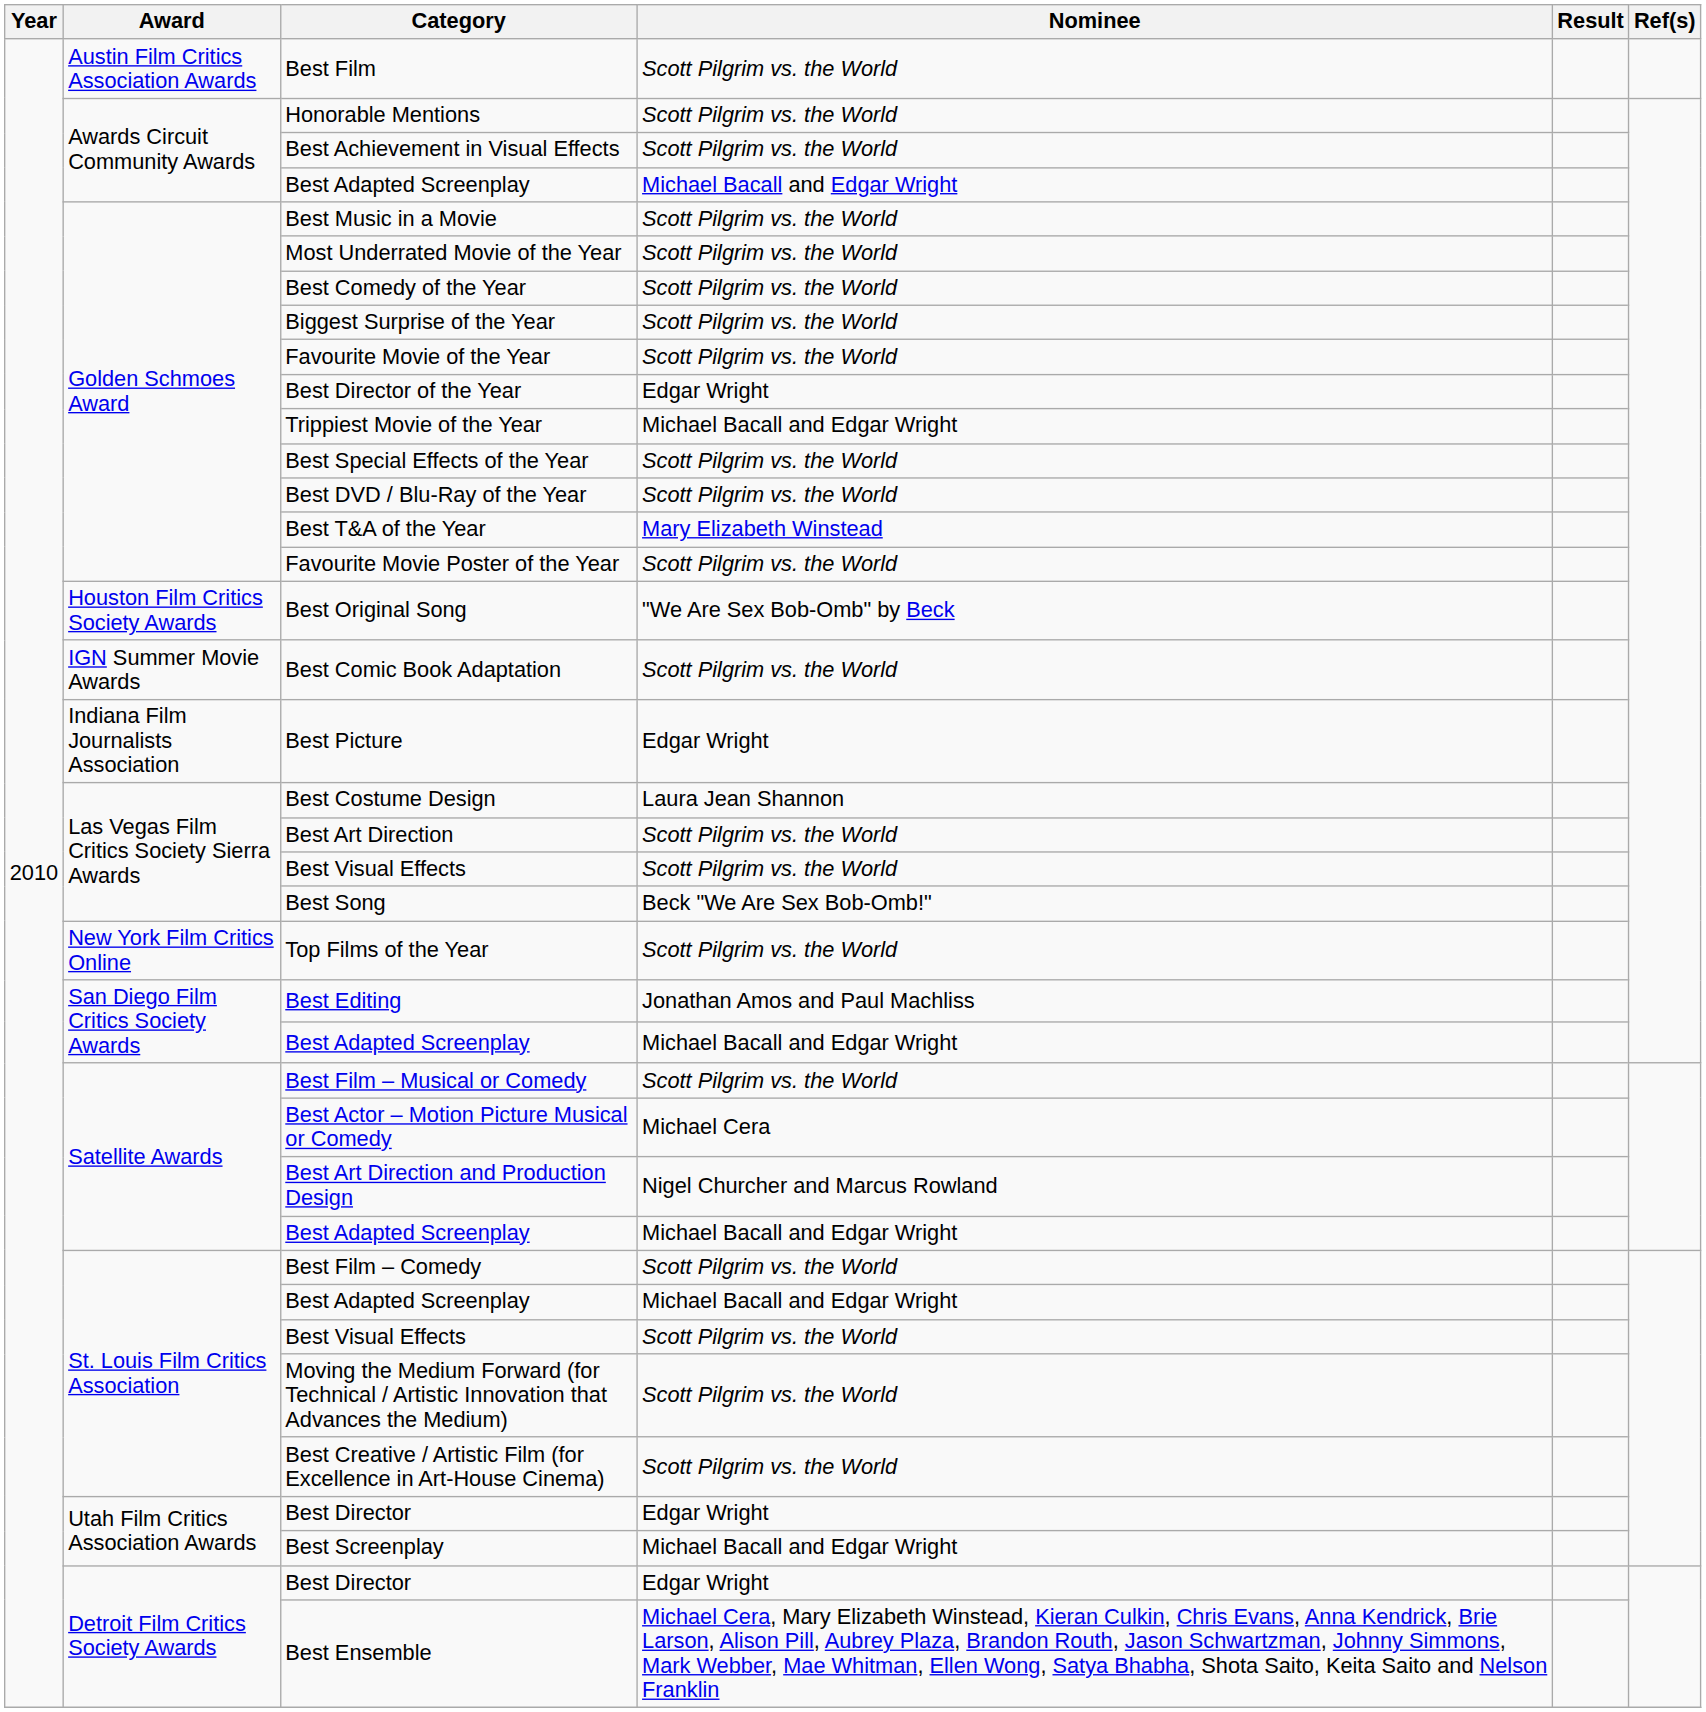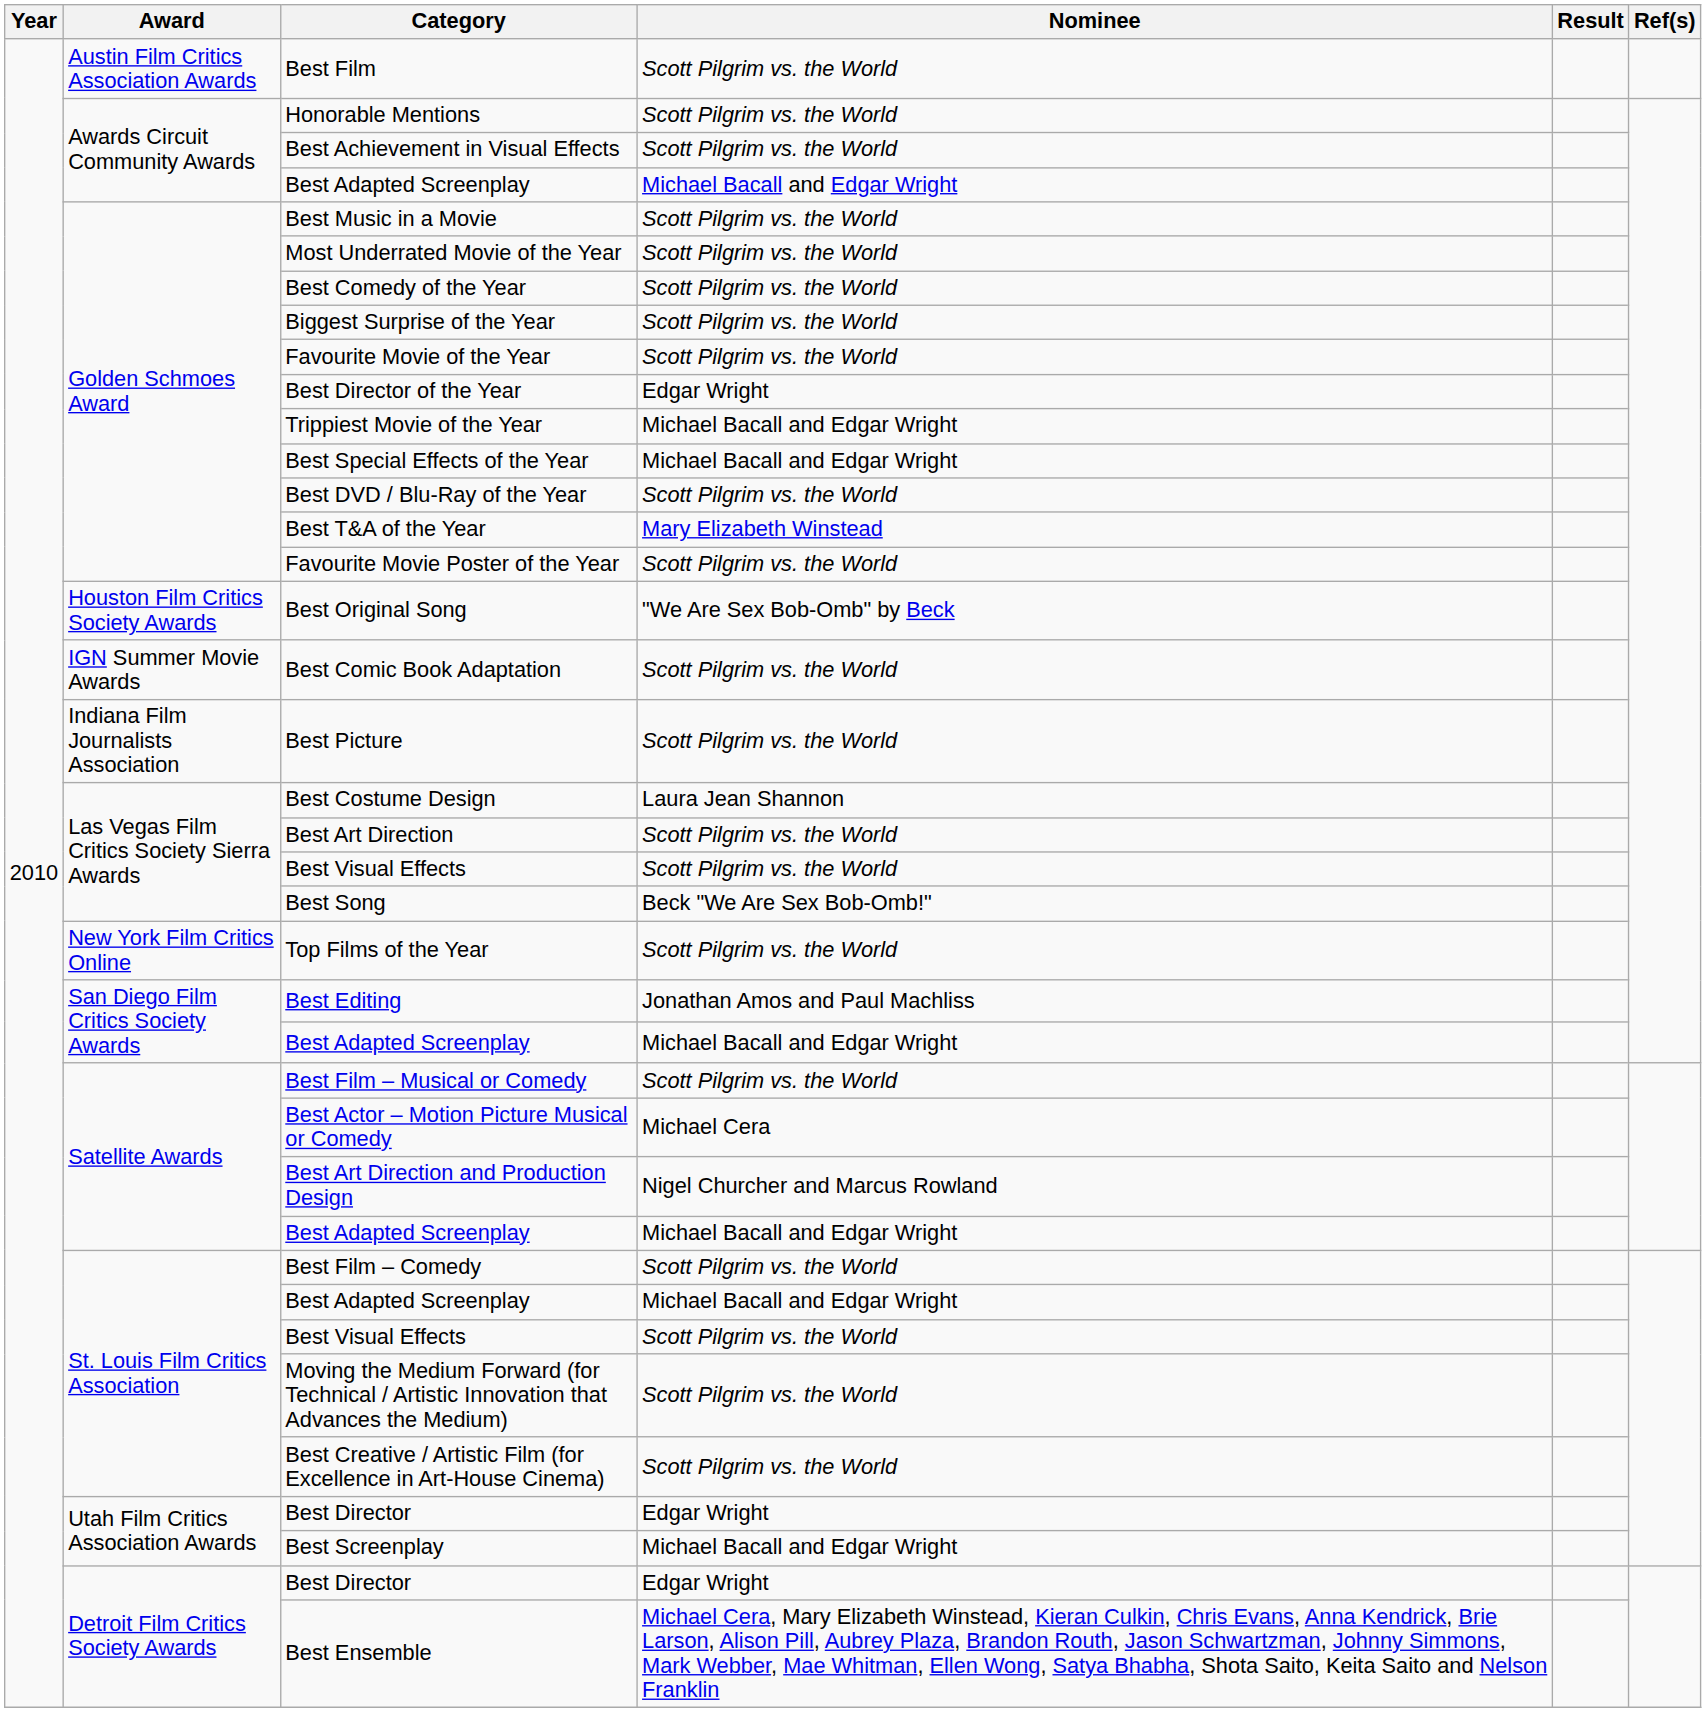 <table class="wikitable">
 <tr>
 <th>Year</th>
 <th>Award</th>
 <th>Category</th>
 <th>Nominee</th>
 <th>Result</th>
 <th>Ref(s)</th>
 </tr>
 <tr>
 <td rowspan="38">2010</td>
 <td><a href='#'>Austin Film Critics Association Awards</a></td>
 <td>Best Film</td>
 <td><em>Scott Pilgrim vs. the World</em></td>
 <td></td>
 <td></td>
 </tr>
 <tr>
 <td rowspan="3">Awards Circuit Community Awards</td>
 <td>Honorable Mentions</td>
 <td><em>Scott Pilgrim vs. the World</em></td>
 <td></td>
 <td rowspan="24"></td>
 </tr>
 <tr>
 <td>Best Achievement in Visual Effects</td>
 <td><em>Scott Pilgrim vs. the World</em></td>
 <td></td>
 </tr>
 <tr>
 <td>Best Adapted Screenplay</td>
 <td><a href='#'>Michael Bacall</a> and <a href='#'>Edgar Wright</a></td>
 <td></td>
 </tr>
 <tr>
 <td rowspan="11"><a href='#'>Golden Schmoes Award</a></td>
 <td>Best Music in a Movie</td>
 <td><em>Scott Pilgrim vs. the World</em></td>
 <td></td>
 </tr>
 <tr>
 <td>Most Underrated Movie of the Year</td>
 <td><em>Scott Pilgrim vs. the World</em></td>
 <td></td>
 </tr>
 <tr>
 <td>Best Comedy of the Year</td>
 <td><em>Scott Pilgrim vs. the World</em></td>
 <td></td>
 </tr>
 <tr>
 <td>Biggest Surprise of the Year</td>
 <td><em>Scott Pilgrim vs. the World</em></td>
 <td></td>
 </tr>
 <tr>
 <td>Favourite Movie of the Year</td>
 <td><em>Scott Pilgrim vs. the World</em></td>
 <td></td>
 </tr>
 <tr>
 <td>Best Director of the Year</td>
 <td>Edgar Wright</td>
 <td></td>
 </tr>
 <tr>
 <td>Trippiest Movie of the Year</td>
 <td>Michael Bacall and Edgar Wright</td>
 <td></td>
 </tr>
 <tr>
 <td>Best Special Effects of the Year</td>
-<td><em>Scott Pilgrim vs. the World</em></td>
+<td>Michael Bacall and Edgar Wright</td>
 <td></td>
 </tr>
 <tr>
 <td>Best DVD / Blu-Ray of the Year</td>
 <td><em>Scott Pilgrim vs. the World</em></td>
 <td></td>
 </tr>
 <tr>
 <td>Best T&A of the Year</td>
 <td><a href='#'>Mary Elizabeth Winstead</a></td>
 <td></td>
 </tr>
 <tr>
 <td>Favourite Movie Poster of the Year</td>
 <td><em>Scott Pilgrim vs. the World</em></td>
 <td></td>
 </tr>
 <tr>
 <td><a href='#'>Houston Film Critics Society Awards</a></td>
 <td>Best Original Song</td>
 <td>"We Are Sex Bob-Omb" by <a href='#'>Beck</a></td>
 <td></td>
 </tr>
 <tr>
 <td><a href='#'>IGN</a> Summer Movie Awards</td>
 <td>Best Comic Book Adaptation</td>
 <td><em>Scott Pilgrim vs. the World</em></td>
 <td></td>
 </tr>
 <tr>
 <td>Indiana Film Journalists Association</td>
 <td>Best Picture</td>
-<td>Edgar Wright</td>
+<td><em>Scott Pilgrim vs. the World</em></td>
 <td></td>
 </tr>
 <tr>
 <td rowspan="4">Las Vegas Film Critics Society Sierra Awards</td>
 <td>Best Costume Design</td>
 <td>Laura Jean Shannon</td>
 <td></td>
 </tr>
 <tr>
 <td>Best Art Direction</td>
 <td><em>Scott Pilgrim vs. the World</em></td>
 <td></td>
 </tr>
 <tr>
 <td>Best Visual Effects</td>
 <td><em>Scott Pilgrim vs. the World</em></td>
 <td></td>
 </tr>
 <tr>
 <td>Best Song</td>
 <td>Beck "We Are Sex Bob-Omb!"</td>
 <td></td>
 </tr>
 <tr>
 <td><a href='#'>New York Film Critics Online</a></td>
 <td>Top Films of the Year</td>
 <td><em>Scott Pilgrim vs. the World</em></td>
 <td></td>
 </tr>
 <tr>
 <td rowspan="2"><a href='#'>San Diego Film Critics Society Awards</a></td>
 <td><a href='#'>Best Editing</a></td>
 <td>Jonathan Amos and Paul Machliss</td>
 <td></td>
 </tr>
 <tr>
 <td><a href='#'>Best Adapted Screenplay</a></td>
 <td>Michael Bacall and Edgar Wright</td>
 <td></td>
 </tr>
 <tr>
 <td rowspan="4"><a href='#'>Satellite Awards</a></td>
 <td><a href='#'>Best Film – Musical or Comedy</a></td>
 <td><em>Scott Pilgrim vs. the World</em></td>
 <td></td>
 <td rowspan="4"></td>
 </tr>
 <tr>
 <td><a href='#'>Best Actor – Motion Picture Musical or Comedy</a></td>
 <td>Michael Cera</td>
 <td></td>
 </tr>
 <tr>
 <td><a href='#'>Best Art Direction and Production Design</a></td>
 <td>Nigel Churcher and Marcus Rowland</td>
 <td></td>
 </tr>
 <tr>
 <td><a href='#'>Best Adapted Screenplay</a></td>
 <td>Michael Bacall and Edgar Wright</td>
 <td></td>
 </tr>
 <tr>
 <td rowspan="5"><a href='#'>St. Louis Film Critics Association</a></td>
 <td>Best Film – Comedy</td>
 <td><em>Scott Pilgrim vs. the World</em></td>
 <td></td>
 <td rowspan="7"></td>
 </tr>
 <tr>
 <td>Best Adapted Screenplay</td>
 <td>Michael Bacall and Edgar Wright</td>
 <td></td>
 </tr>
 <tr>
 <td>Best Visual Effects</td>
 <td><em>Scott Pilgrim vs. the World</em></td>
 <td></td>
 </tr>
 <tr>
 <td>Moving the Medium Forward (for Technical / Artistic Innovation that Advances the Medium)</td>
 <td><em>Scott Pilgrim vs. the World</em></td>
 <td></td>
 </tr>
 <tr>
 <td>Best Creative / Artistic Film (for Excellence in Art-House Cinema)</td>
 <td><em>Scott Pilgrim vs. the World</em></td>
 <td></td>
 </tr>
 <tr>
 <td rowspan="2">Utah Film Critics Association Awards</td>
 <td>Best Director</td>
 <td>Edgar Wright</td>
 <td></td>
 </tr>
 <tr>
 <td>Best Screenplay</td>
 <td>Michael Bacall and Edgar Wright</td>
 <td></td>
 </tr>
 <tr>
 <td rowspan="2"><a href='#'>Detroit Film Critics Society Awards</a></td>
 <td>Best Director</td>
 <td>Edgar Wright</td>
 <td></td>
 <td rowspan="2"></td>
 </tr>
 <tr>
 <td>Best Ensemble</td>
 <td><a href='#'>Michael Cera</a>, Mary Elizabeth Winstead, <a href='#'>Kieran Culkin</a>, <a href='#'>Chris Evans</a>, <a href='#'>Anna Kendrick</a>, <a href='#'>Brie Larson</a>, <a href='#'>Alison Pill</a>, <a href='#'>Aubrey Plaza</a>, <a href='#'>Brandon Routh</a>, <a href='#'>Jason Schwartzman</a>, <a href='#'>Johnny Simmons</a>, <a href='#'>Mark Webber</a>, <a href='#'>Mae Whitman</a>, <a href='#'>Ellen Wong</a>, <a href='#'>Satya Bhabha</a>, Shota Saito, Keita Saito and <a href='#'>Nelson Franklin</a></td>
 <td></td>
 </tr>
 <tr>
 </tr>
 </table>
